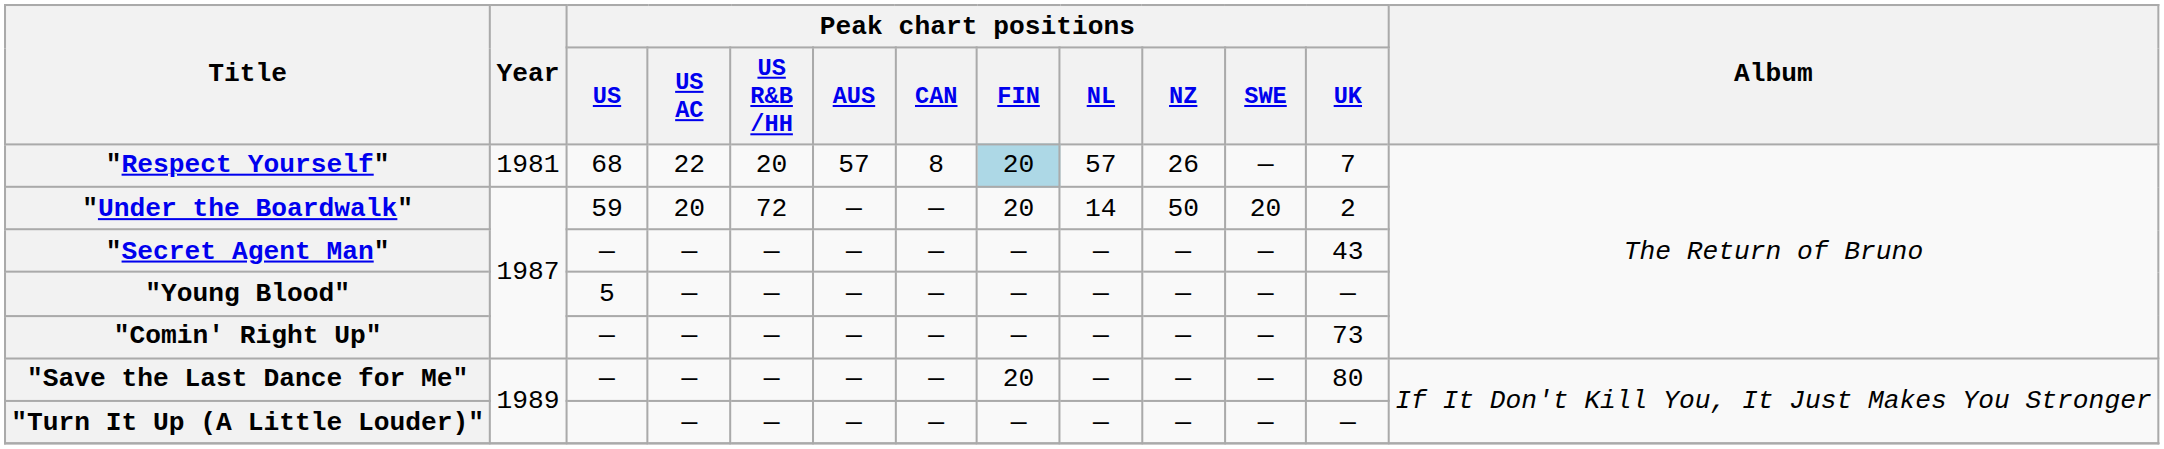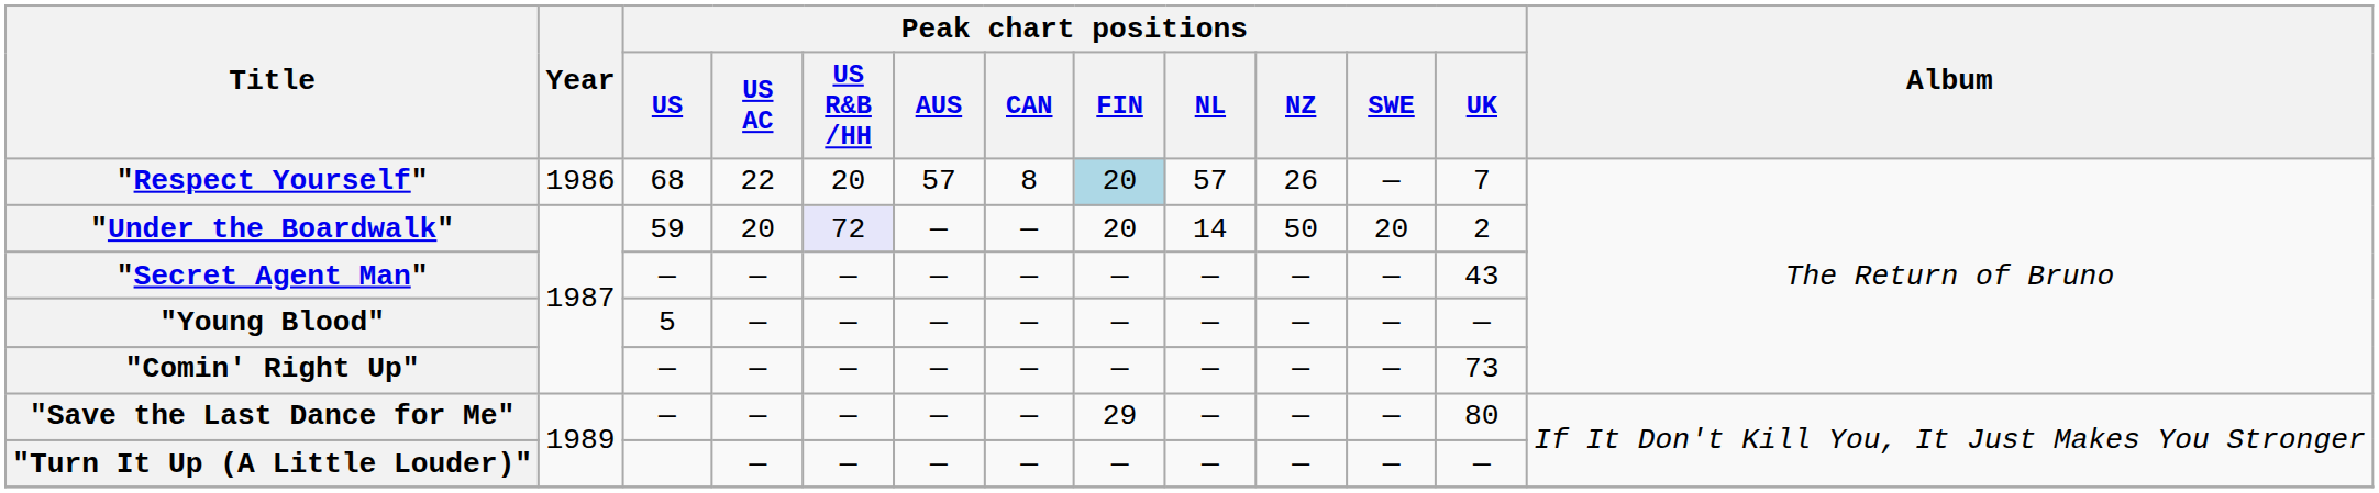 <table class="wikitable plainrowheaders" style="text-align:center;">
 <tr>
 <th rowspan="2">Title</th>
 <th rowspan="2">Year</th>
 <th colspan="10">Peak chart positions</th>
 <th rowspan="2">Album</th>
 </tr>
 <tr>
 <th scope="col" style="width:3em;font-size:90%;"><a href='#'>US</a><br></th>
 <th scope="col" style="width:3em;font-size:90%;"><a href='#'>US<br>AC</a><br></th>
 <th scope="col" style="width:3em;font-size:90%;"><a href='#'>US<br>R&B<br>/HH</a><br></th>
 <th scope="col" style="width:3em;font-size:90%;"><a href='#'>AUS</a><br></th>
 <th scope="col" style="width:3em;font-size:90%;"><a href='#'>CAN</a><br></th>
 <th scope="col" style="width:3em;font-size:90%;"><a href='#'>FIN</a><br></th>
 <th scope="col" style="width:3em;font-size:90%;"><a href='#'>NL</a><br></th>
 <th scope="col" style="width:3em;font-size:90%;"><a href='#'>NZ</a><br></th>
 <th scope="col" style="width:3em;font-size:90%;"><a href='#'>SWE</a><br></th>
 <th scope="col" style="width:3em;font-size:90%;"><a href='#'>UK</a><br></th>
 </tr>
 <tr>
 <th scope="row">"<a href='#'>Respect Yourself</a>"</th>
-<td>1981</td>
+<td>1986</td>
 <td>68</td>
 <td>22</td>
 <td>20</td>
 <td>57</td>
 <td>8</td>
 <td style="background: lightblue;">20</td>
 <td>57</td>
 <td>26</td>
 <td>—</td>
 <td>7</td>
 <td rowspan="5"><em>The Return of Bruno</em></td>
 </tr>
 <tr>
 <th scope="row">"<a href='#'>Under the Boardwalk</a>"</th>
 <td rowspan="4">1987</td>
 <td>59</td>
 <td>20</td>
-<td>72</td>
+<td style="background: lavender;">72</td>
 <td>—</td>
 <td>—</td>
 <td>20</td>
 <td>14</td>
 <td>50</td>
 <td>20</td>
 <td>2</td>
 </tr>
 <tr>
 <th scope="row">"<a href='#'>Secret Agent Man</a>"</th>
 <td>—</td>
 <td>—</td>
 <td>—</td>
 <td>—</td>
 <td>—</td>
 <td>—</td>
 <td>—</td>
 <td>—</td>
 <td>—</td>
 <td>43</td>
 </tr>
 <tr>
 <th scope="row">"Young Blood"</th>
 <td>5</td>
 <td>—</td>
 <td>—</td>
 <td>—</td>
 <td>—</td>
 <td>—</td>
 <td>—</td>
 <td>—</td>
 <td>—</td>
 <td>—</td>
 </tr>
 <tr>
 <th scope="row">"Comin' Right Up"</th>
 <td>—</td>
 <td>—</td>
 <td>—</td>
 <td>—</td>
 <td>—</td>
 <td>—</td>
 <td>—</td>
 <td>—</td>
 <td>—</td>
 <td>73</td>
 </tr>
 <tr>
 <th scope="row">"Save the Last Dance for Me"</th>
 <td rowspan="2">1989</td>
 <td>—</td>
 <td>—</td>
 <td>—</td>
 <td>—</td>
 <td>—</td>
-<td>20</td>
+<td>29</td>
 <td>—</td>
 <td>—</td>
 <td>—</td>
 <td>80</td>
 <td rowspan="2"><em>If It Don't Kill You, It Just Makes You Stronger</em></td>
 </tr>
 <tr>
 <th scope="row">"Turn It Up (A Little Louder)"</th>
 <td></td>
 <td>—</td>
 <td>—</td>
 <td>—</td>
 <td>—</td>
 <td>—</td>
 <td>—</td>
 <td>—</td>
 <td>—</td>
 <td>—</td>
 </tr>
 <tr>
 </tr>
 </table>
